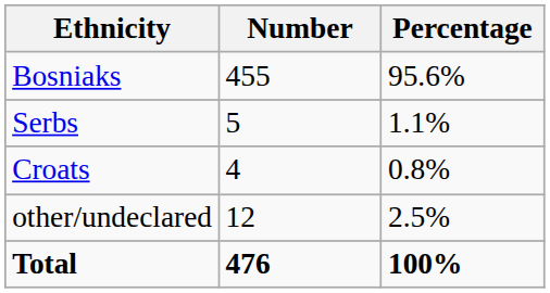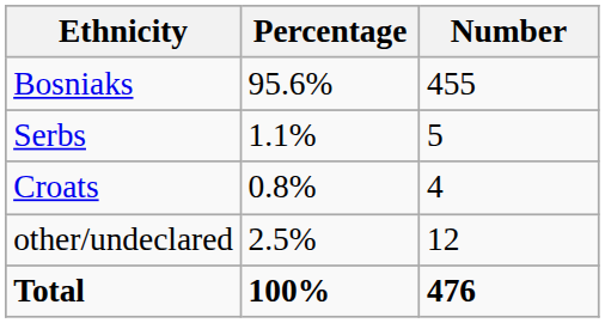 <table class="wikitable">
 <tr>
 <th width="100px">Ethnicity</th>
+<th width="80px">Percentage</th>
 <th width="80px">Number</th>
-<th width="80px">Percentage</th>
 </tr>
 <tr>
 <td><a href='#'>Bosniaks</a></td>
+<td>95.6%</td>
 <td>455</td>
-<td>95.6%</td>
 </tr>
 <tr>
 <td><a href='#'>Serbs</a></td>
+<td>1.1%</td>
 <td>5</td>
-<td>1.1%</td>
 </tr>
 <tr>
 <td><a href='#'>Croats</a></td>
+<td>0.8%</td>
 <td>4</td>
-<td>0.8%</td>
 </tr>
 <tr>
 <td>other/undeclared</td>
+<td>2.5%</td>
 <td>12</td>
-<td>2.5%</td>
 </tr>
 <tr>
 <td><strong>Total</strong></td>
+<td><strong>100%</strong></td>
 <td><strong>476</strong></td>
-<td><strong>100%</strong></td>
 </tr>
 </table>
